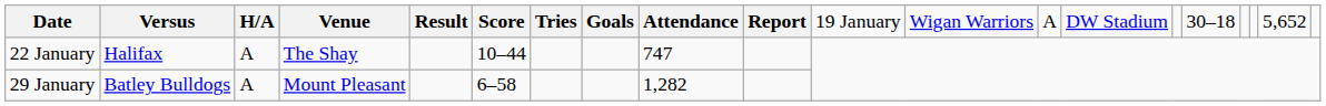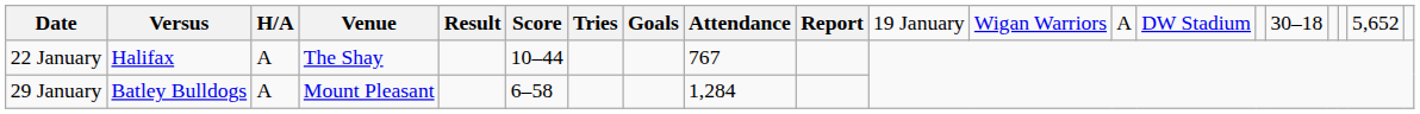 <table class="wikitable defaultleft col3center col6center col9right" style="font-size:90%;">
 <tr>
 <th>Date</th>
 <th>Versus</th>
 <th>H/A</th>
 <th>Venue</th>
 <th>Result</th>
 <th>Score</th>
 <th>Tries</th>
 <th>Goals</th>
 <th>Attendance</th>
 <th>Report</th>
 <td>19 January</td>
 <td> <a href='#'>Wigan Warriors</a></td>
 <td>A</td>
 <td><a href='#'>DW Stadium</a></td>
 <td></td>
 <td>30–18</td>
 <td></td>
 <td></td>
 <td>5,652</td>
 <td></td>
 </tr>
 <tr>
 <td>22 January</td>
 <td> <a href='#'>Halifax</a></td>
 <td>A</td>
 <td><a href='#'>The Shay</a></td>
 <td></td>
 <td>10–44</td>
 <td></td>
 <td></td>
-<td>747</td>
+<td>767</td>
 <td></td>
 </tr>
 <tr>
 <td>29 January</td>
 <td> <a href='#'>Batley Bulldogs</a></td>
 <td>A</td>
 <td><a href='#'>Mount Pleasant</a></td>
 <td></td>
 <td>6–58</td>
 <td></td>
 <td></td>
-<td>1,282</td>
+<td>1,284</td>
 <td></td>
 </tr>
 </table>
